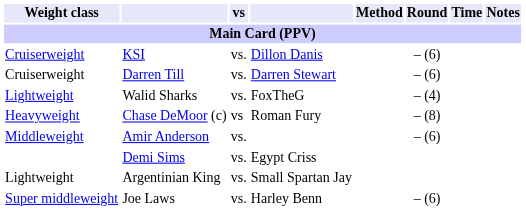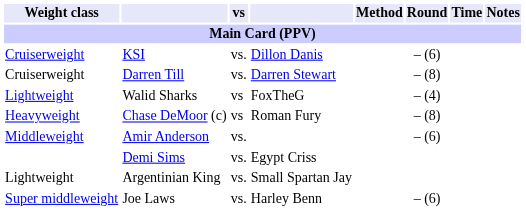 <table class="toccolours" style="font-size: 85%;">
 <tr>
 <th style="background:#e6e8fa; color:#000; text-align:center;">Weight class</th>
 <th style="background:#e6e8fa; color:#000; text-align:center;"></th>
 <th style="background:#e6e8fa; color:#000; text-align:center;">vs</th>
 <th style="background:#e6e8fa; color:#000; text-align:center;"></th>
 <th style="background:#e6e8fa; color:#000; text-align:center;">Method</th>
 <th style="background:#e6e8fa; color:#000; text-align:center;">Round</th>
 <th style="background:#e6e8fa; color:#000; text-align:center;">Time</th>
 <th style="background:#e6e8fa; color:#000; text-align:center;">Notes</th>
 </tr>
 <tr>
 <th colspan="8" style="background-color: #ccccff;">Main Card (PPV)</th>
 </tr>
 <tr>
 <td><a href='#'>Cruiserweight</a></td>
 <td><a href='#'>KSI</a></td>
 <td>vs.</td>
 <td><a href='#'>Dillon Danis</a></td>
 <td></td>
 <td align="center">– (6)</td>
 <td></td>
 <td></td>
 </tr>
 <tr>
 <td>Cruiserweight</td>
 <td><a href='#'>Darren Till</a></td>
 <td>vs.</td>
 <td><a href='#'>Darren Stewart</a></td>
 <td></td>
-<td align="center">– (6)</td>
+<td align="center">– (8)</td>
 <td></td>
 <td></td>
 </tr>
 <tr>
 <td><a href='#'>Lightweight</a></td>
 <td>Walid Sharks</td>
-<td>vs.</td>
+<td>vs</td>
 <td>FoxTheG</td>
 <td></td>
 <td align="center">– (4)</td>
 <td></td>
 <td></td>
 <td></td>
 </tr>
 <tr>
 <td><a href='#'>Heavyweight</a></td>
 <td><a href='#'>Chase DeMoor</a> (c)</td>
 <td>vs</td>
 <td>Roman Fury</td>
 <td></td>
 <td align="center">– (8)</td>
 <td></td>
 <td></td>
 <td></td>
 </tr>
 <tr>
 <td><a href='#'>Middleweight</a></td>
 <td><a href='#'>Amir Anderson</a></td>
 <td>vs.</td>
 <td></td>
 <td></td>
 <td align="center">– (6)</td>
 <td></td>
 <td></td>
 <td></td>
 </tr>
 <tr>
 <td></td>
 <td><a href='#'>Demi Sims</a></td>
 <td>vs.</td>
 <td>Egypt Criss</td>
 <td></td>
 <td></td>
 <td></td>
 <td></td>
 <td></td>
 </tr>
 <tr>
 <td>Lightweight</td>
 <td>Argentinian King</td>
 <td>vs.</td>
 <td>Small Spartan Jay</td>
 <td></td>
 <td></td>
 <td></td>
 <td></td>
 <td></td>
 </tr>
 <tr>
 <td><a href='#'>Super middleweight</a></td>
 <td>Joe Laws</td>
 <td>vs.</td>
 <td>Harley Benn</td>
 <td></td>
 <td align="center">– (6)</td>
 <td></td>
 <td></td>
 <td></td>
 </tr>
 </table>
